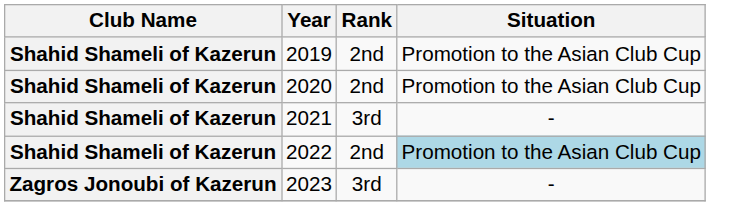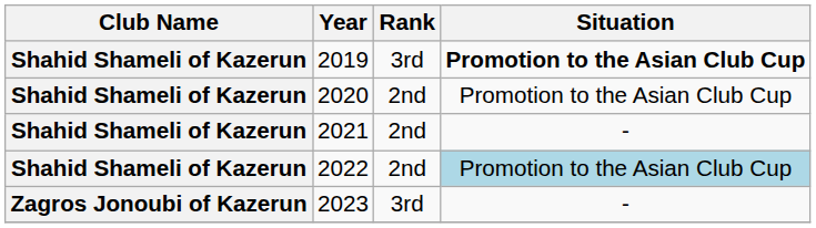 <table class="wikitable" style="text-align: center;">
 <tr>
 <th rowspan=1>Club Name</th>
 <th rowspan=1>Year</th>
 <th rowspan=1>Rank</th>
 <th rowspan=1>Situation</th>
 </tr>
 <tr>
 <th>Shahid Shameli of Kazerun</th>
 <td>2019</td>
-<td>2nd</td>
-<td>Promotion to the Asian Club Cup</td>
+<td>3rd</td>
+<td><strong>Promotion to the Asian Club Cup</strong></td>
 </tr>
 <tr>
 <th>Shahid Shameli of Kazerun</th>
 <td>2020</td>
 <td>2nd</td>
 <td>Promotion to the Asian Club Cup</td>
 </tr>
 <tr>
 <th>Shahid Shameli of Kazerun</th>
 <td>2021</td>
-<td>3rd</td>
+<td>2nd</td>
 <td>-</td>
 </tr>
 <tr>
 <th>Shahid Shameli of Kazerun</th>
 <td>2022</td>
 <td>2nd</td>
 <td style="background: lightblue;">Promotion to the Asian Club Cup</td>
 </tr>
 <tr>
 <th>Zagros Jonoubi of Kazerun</th>
 <td>2023</td>
 <td>3rd</td>
 <td>-</td>
 </tr>
 <tr>
 </tr>
 </table>
